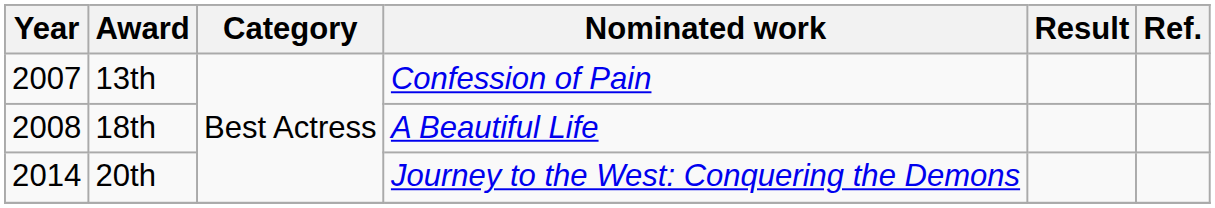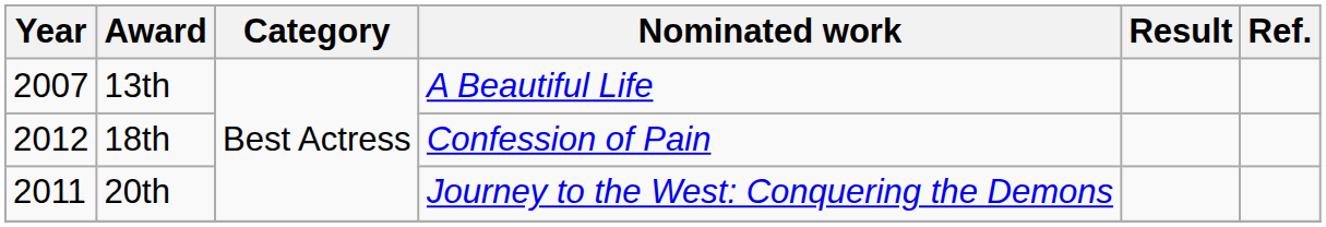 <table class="wikitable">
 <tr>
 <th>Year</th>
 <th>Award</th>
 <th>Category</th>
 <th>Nominated work</th>
 <th>Result</th>
 <th>Ref.</th>
 </tr>
 <tr>
 <td>2007</td>
 <td>13th</td>
 <td rowspan=3>Best Actress</td>
+<td><em><a href='#'>A Beautiful Life</a></em></td>
+<td></td>
+<td></td>
+</tr>
+<tr>
+<td>2012</td>
+<td>18th</td>
 <td><em><a href='#'>Confession of Pain</a></em></td>
 <td></td>
 <td></td>
 </tr>
 <tr>
-<td>2008</td>
-<td>18th</td>
-<td><em><a href='#'>A Beautiful Life</a></em></td>
-<td></td>
-<td></td>
-</tr>
-<tr>
-<td>2014</td>
+<td>2011</td>
 <td>20th</td>
 <td><em><a href='#'>Journey to the West: Conquering the Demons</a></em></td>
 <td></td>
 <td></td>
 </tr>
 <tr>
 </tr>
 </table>
